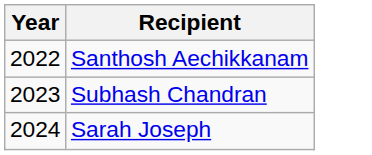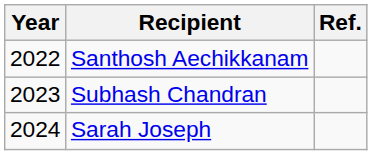 <table class="wikitable">
 <tr>
 <th>Year</th>
 <th>Recipient</th>
+<th>Ref.</th>
 </tr>
 <tr>
 <td>2022</td>
 <td><a href='#'>Santhosh Aechikkanam</a></td>
+<td></td>
 </tr>
 <tr>
 <td>2023</td>
 <td><a href='#'>Subhash Chandran</a></td>
+<td></td>
 </tr>
 <tr>
 <td>2024</td>
 <td><a href='#'>Sarah Joseph</a></td>
+<td></td>
 </tr>
 </table>
